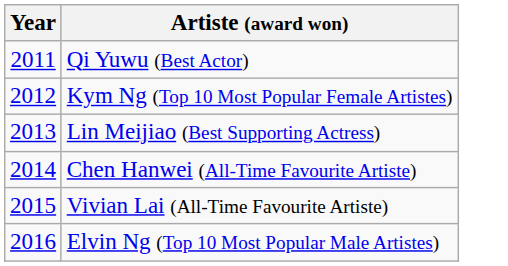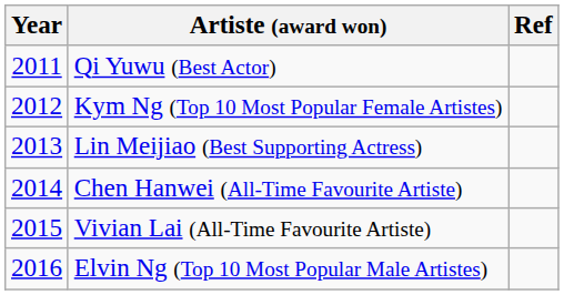 <table class="wikitable sortable">
 <tr>
 <th>Year</th>
 <th>Artiste <small>(award won)</small></th>
+<th>Ref</th>
 </tr>
 <tr>
 <td style="text-align:center;"><a href='#'>2011</a></td>
 <td><a href='#'>Qi Yuwu</a> <small>(<a href='#'>Best Actor</a>)</small></td>
+<td></td>
 </tr>
 <tr>
 <td style="text-align:center;"><a href='#'>2012</a></td>
 <td><a href='#'>Kym Ng</a> <small>(<a href='#'>Top 10 Most Popular Female Artistes</a>)</small></td>
+<td></td>
 </tr>
 <tr>
 <td style="text-align:center;"><a href='#'>2013</a></td>
 <td><a href='#'>Lin Meijiao</a> <small>(<a href='#'>Best Supporting Actress</a>)</small></td>
+<td></td>
 </tr>
 <tr>
 <td style="text-align:center;"><a href='#'>2014</a></td>
 <td><a href='#'>Chen Hanwei</a> <small>(<a href='#'>All-Time Favourite Artiste</a>)</small></td>
+<td></td>
 </tr>
 <tr>
 <td style="text-align:center;"><a href='#'>2015</a></td>
 <td><a href='#'>Vivian Lai</a> <small>(All-Time Favourite Artiste)</small></td>
+<td></td>
 </tr>
 <tr>
 <td style="text-align:center;"><a href='#'>2016</a></td>
 <td><a href='#'>Elvin Ng</a> <small>(<a href='#'>Top 10 Most Popular Male Artistes</a>)</small></td>
+<td></td>
 </tr>
 </table>
